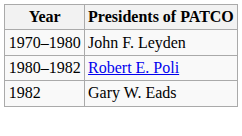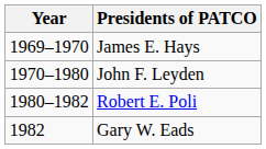 <table class="wikitable" border="1" align="right">
 <tr>
 <th>Year</th>
 <th>Presidents of PATCO</th>
+</tr>
+<tr>
+<td>1969–1970</td>
+<td>James E. Hays</td>
 </tr>
 <tr>
 <td>1970–1980</td>
 <td>John F. Leyden</td>
 </tr>
 <tr>
 <td>1980–1982</td>
 <td><a href='#'>Robert E. Poli</a></td>
 </tr>
 <tr>
 <td>1982</td>
 <td>Gary W. Eads</td>
 </tr>
 </table>
